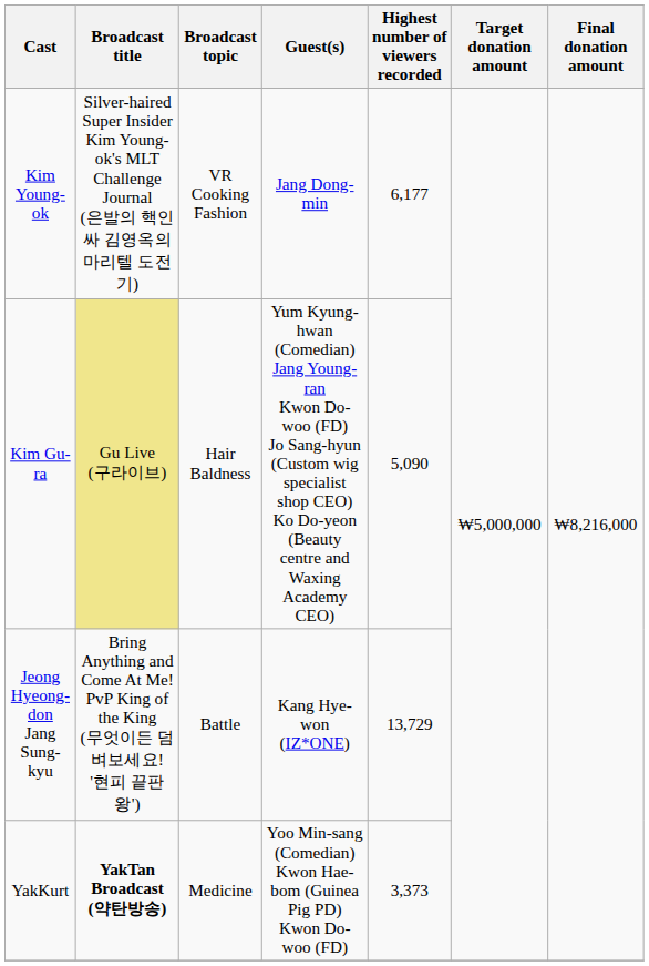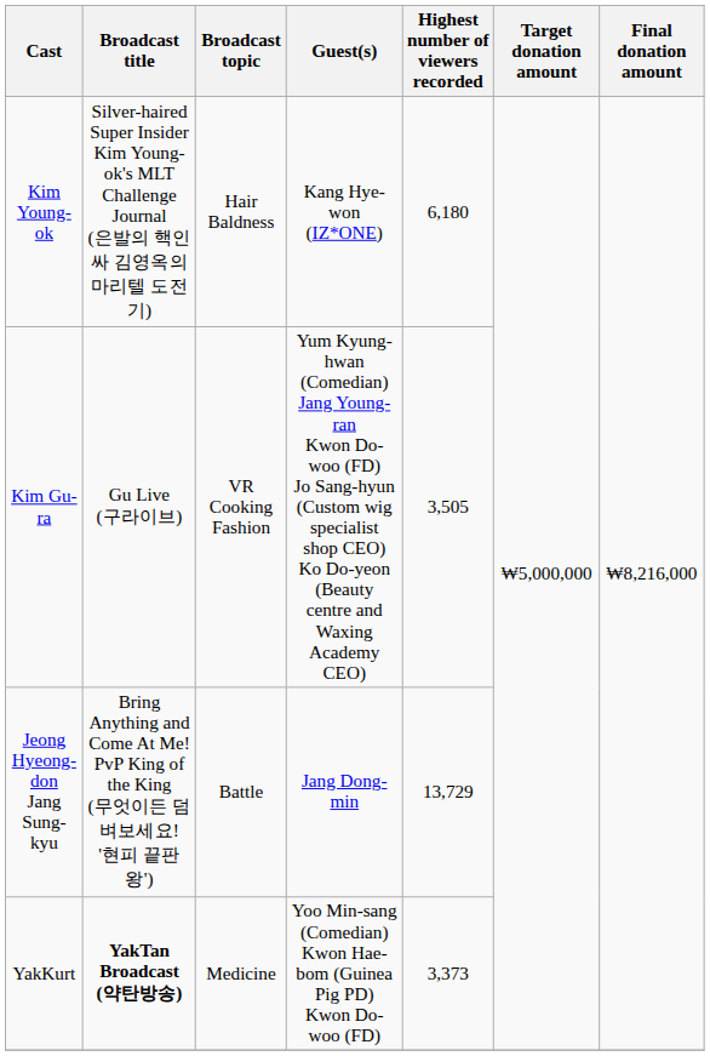 <table class="wikitable" style="text-align:center">
 <tr>
 <th>Cast</th>
 <th>Broadcast title</th>
 <th>Broadcast topic</th>
 <th>Guest(s)</th>
 <th>Highest number of viewers recorded</th>
 <th>Target donation amount</th>
 <th>Final donation amount</th>
 </tr>
 <tr>
 <td><a href='#'>Kim Young-ok</a></td>
 <td>Silver-haired Super Insider Kim Young-ok's MLT Challenge Journal<br>(은발의 핵인싸 김영옥의 마리텔 도전기)</td>
-<td>VR<br>Cooking<br>Fashion</td>
-<td><a href='#'>Jang Dong-min</a></td>
-<td>6,177</td>
+<td>Hair Baldness</td>
+<td>Kang Hye-won (<a href='#'>IZ*ONE</a>)</td>
+<td>6,180</td>
 <td rowspan="4">₩5,000,000</td>
 <td rowspan="4">₩8,216,000</td>
 </tr>
 <tr>
 <td><a href='#'>Kim Gu-ra</a></td>
-<td style="background: khaki;">Gu Live<br>(구라이브)</td>
-<td>Hair Baldness</td>
+<td>Gu Live<br>(구라이브)</td>
+<td>VR<br>Cooking<br>Fashion</td>
 <td>Yum Kyung-hwan (Comedian)<br><a href='#'>Jang Young-ran</a><br>Kwon Do-woo (FD)<br>Jo Sang-hyun (Custom wig specialist shop CEO)<br>Ko Do-yeon (Beauty centre and Waxing Academy CEO)</td>
-<td>5,090</td>
+<td>3,505</td>
 </tr>
 <tr>
 <td><a href='#'>Jeong Hyeong-don</a><br>Jang Sung-kyu</td>
 <td>Bring Anything and Come At Me! PvP King of the King<br>(무엇이든 덤벼보세요! '현피 끝판왕')</td>
 <td>Battle</td>
-<td>Kang Hye-won (<a href='#'>IZ*ONE</a>)</td>
+<td><a href='#'>Jang Dong-min</a></td>
 <td>13,729</td>
 </tr>
 <tr>
 <td>YakKurt</td>
 <td><strong>YakTan Broadcast<br>(약탄방송)</strong></td>
 <td>Medicine</td>
 <td>Yoo Min-sang (Comedian)<br>Kwon Hae-bom (Guinea Pig PD)<br>Kwon Do-woo (FD)</td>
 <td>3,373</td>
 </tr>
 <tr>
 </tr>
 </table>
